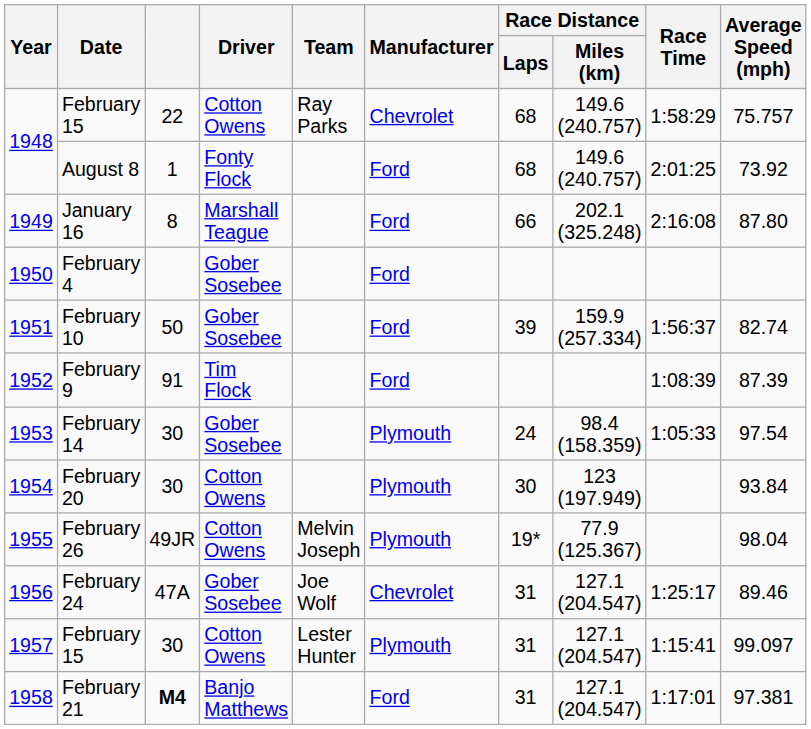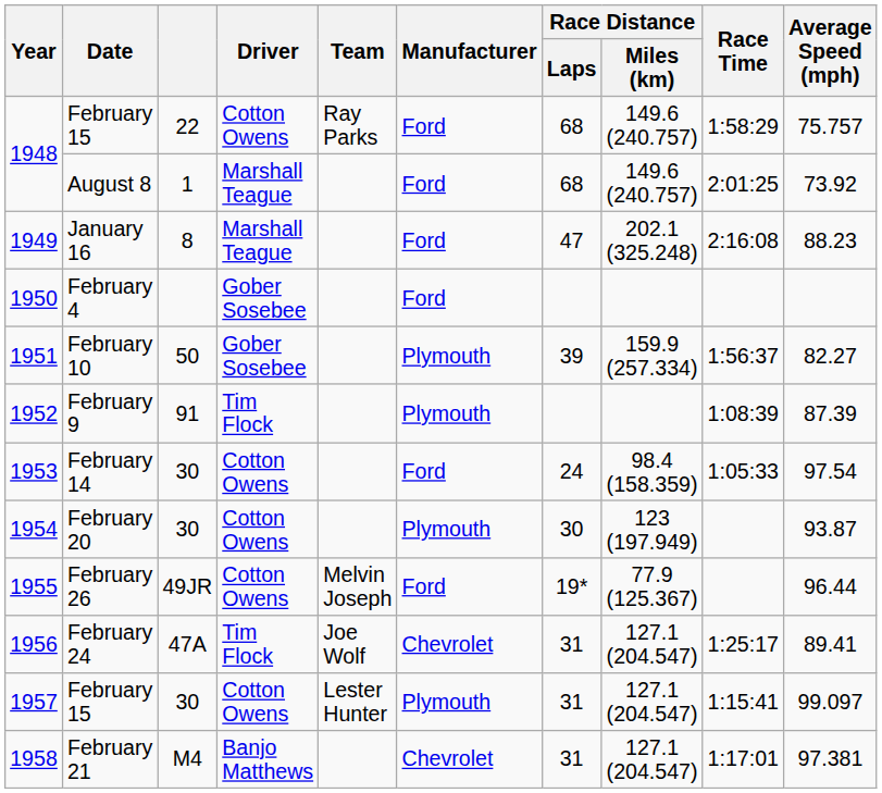 <table class="wikitable" style="font-size: 95%;">
 <tr>
 <th rowspan="2">Year</th>
 <th rowspan="2">Date</th>
 <th rowspan="2"></th>
 <th rowspan="2">Driver</th>
 <th rowspan="2">Team</th>
 <th rowspan="2">Manufacturer</th>
 <th colspan="2">Race Distance</th>
 <th rowspan="2">Race Time</th>
 <th rowspan="2">Average Speed<br>(mph)</th>
 </tr>
 <tr>
 <th>Laps</th>
 <th>Miles (km)</th>
 </tr>
 <tr>
 <td rowspan="2"><a href='#'>1948</a></td>
 <td>February 15</td>
 <td align="center">22</td>
 <td><a href='#'>Cotton Owens</a></td>
 <td>Ray Parks</td>
-<td><a href='#'>Chevrolet</a></td>
+<td><a href='#'>Ford</a></td>
 <td align="center">68</td>
 <td align="center">149.6 (240.757)</td>
 <td align="center">1:58:29</td>
 <td align="center">75.757</td>
 </tr>
 <tr>
 <td>August 8</td>
 <td align="center">1</td>
-<td><a href='#'>Fonty Flock</a></td>
+<td><a href='#'>Marshall Teague</a></td>
 <td></td>
 <td><a href='#'>Ford</a></td>
 <td align="center">68</td>
 <td align="center">149.6 (240.757)</td>
 <td align="center">2:01:25</td>
 <td align="center">73.92</td>
 </tr>
 <tr>
 <td><a href='#'>1949</a></td>
 <td>January 16</td>
 <td align="center">8</td>
 <td><a href='#'>Marshall Teague</a></td>
 <td></td>
 <td><a href='#'>Ford</a></td>
-<td align="center">66</td>
+<td align="center">47</td>
 <td align="center">202.1 (325.248)</td>
 <td align="center">2:16:08</td>
-<td align="center">87.80</td>
+<td align="center">88.23</td>
 </tr>
 <tr>
 <td><a href='#'>1950</a></td>
 <td>February 4</td>
 <td align="center"></td>
 <td><a href='#'>Gober Sosebee</a></td>
 <td></td>
 <td><a href='#'>Ford</a></td>
 <td align="center"></td>
 <td align="center"></td>
 <td align="center"></td>
 <td align="center"></td>
 </tr>
 <tr>
 <td><a href='#'>1951</a></td>
 <td>February 10</td>
 <td align="center">50</td>
 <td><a href='#'>Gober Sosebee</a></td>
 <td></td>
-<td><a href='#'>Ford</a></td>
+<td><a href='#'>Plymouth</a></td>
 <td align="center">39</td>
 <td align="center">159.9 (257.334)</td>
 <td align="center">1:56:37</td>
-<td align="center">82.74</td>
+<td align="center">82.27</td>
 </tr>
 <tr>
 <td><a href='#'>1952</a></td>
 <td>February 9</td>
 <td align="center">91</td>
 <td><a href='#'>Tim Flock</a></td>
 <td></td>
-<td><a href='#'>Ford</a></td>
+<td><a href='#'>Plymouth</a></td>
 <td align="center"></td>
 <td align="center"></td>
 <td align="center">1:08:39</td>
 <td align="center">87.39</td>
 </tr>
 <tr>
 <td><a href='#'>1953</a></td>
 <td>February 14</td>
 <td align="center">30</td>
-<td><a href='#'>Gober Sosebee</a></td>
+<td><a href='#'>Cotton Owens</a></td>
 <td></td>
-<td><a href='#'>Plymouth</a></td>
+<td><a href='#'>Ford</a></td>
 <td align="center">24</td>
 <td align="center">98.4 (158.359)</td>
 <td align="center">1:05:33</td>
 <td align="center">97.54</td>
 </tr>
 <tr>
 <td><a href='#'>1954</a></td>
 <td>February 20</td>
 <td align="center">30</td>
 <td><a href='#'>Cotton Owens</a></td>
 <td></td>
 <td><a href='#'>Plymouth</a></td>
 <td align="center">30</td>
 <td align="center">123 (197.949)</td>
 <td align="center"></td>
-<td align="center">93.84</td>
+<td align="center">93.87</td>
 </tr>
 <tr>
 <td><a href='#'>1955</a></td>
 <td>February 26</td>
 <td align="center">49JR</td>
 <td><a href='#'>Cotton Owens</a></td>
 <td>Melvin Joseph</td>
-<td><a href='#'>Plymouth</a></td>
+<td><a href='#'>Ford</a></td>
 <td align="center">19*</td>
 <td align="center">77.9 (125.367)</td>
 <td align="center"></td>
-<td align="center">98.04</td>
+<td align="center">96.44</td>
 </tr>
 <tr>
 <td><a href='#'>1956</a></td>
 <td>February 24</td>
 <td align="center">47A</td>
-<td><a href='#'>Gober Sosebee</a></td>
+<td><a href='#'>Tim Flock</a></td>
 <td>Joe Wolf</td>
 <td><a href='#'>Chevrolet</a></td>
 <td align="center">31</td>
 <td align="center">127.1 (204.547)</td>
 <td align="center">1:25:17</td>
-<td align="center">89.46</td>
+<td align="center">89.41</td>
 </tr>
 <tr>
 <td><a href='#'>1957</a></td>
 <td>February 15</td>
 <td align="center">30</td>
 <td><a href='#'>Cotton Owens</a></td>
 <td>Lester Hunter</td>
 <td><a href='#'>Plymouth</a></td>
 <td align="center">31</td>
 <td align="center">127.1 (204.547)</td>
 <td align="center">1:15:41</td>
 <td align="center">99.097</td>
 </tr>
 <tr>
 <td><a href='#'>1958</a></td>
 <td>February 21</td>
-<td align="center"><strong>M4</strong></td>
+<td align="center">M4</td>
 <td><a href='#'>Banjo Matthews</a></td>
 <td></td>
-<td><a href='#'>Ford</a></td>
+<td><a href='#'>Chevrolet</a></td>
 <td align="center">31</td>
 <td align="center">127.1 (204.547)</td>
 <td align="center">1:17:01</td>
 <td align="center">97.381</td>
 </tr>
 </table>
